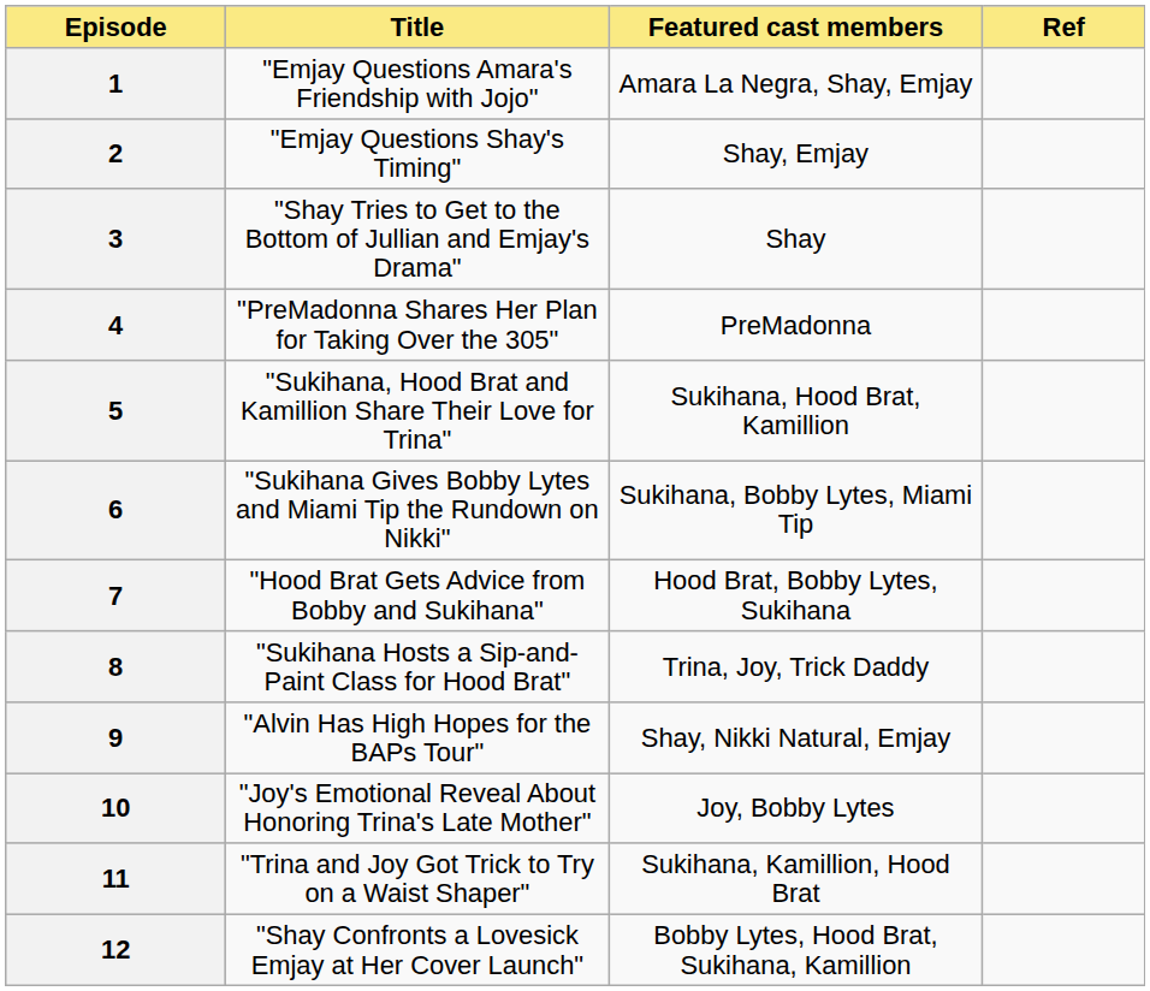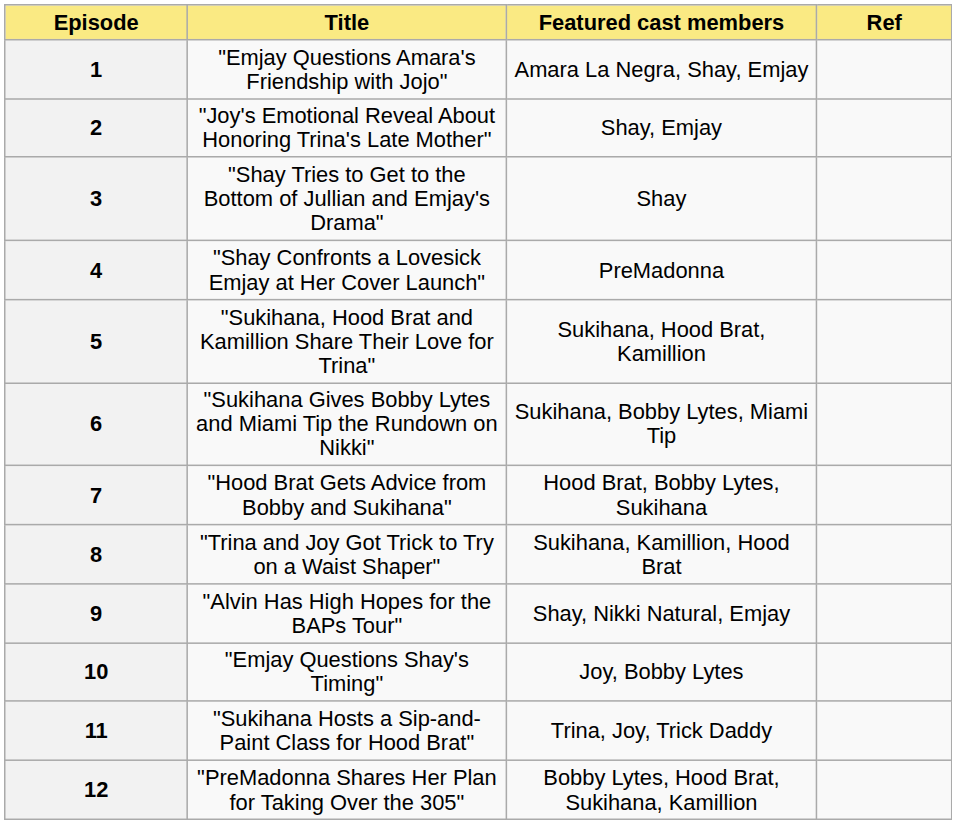 <table class="wikitable sortable" style="font-size:90%; text-align:center; margin:1em auto;">
 <tr>
 <th scope="col" style="background:#faea83; color: #000000;" width="5%">Episode</th>
 <th scope="col" style="background:#faea83; color: #000000;" width="10%">Title</th>
 <th scope="col" style="background:#faea83; color: #000000;" width="10%">Featured cast members</th>
 <th scope="col" style="background:#faea83; color: #000000;" width="5%">Ref</th>
 </tr>
 <tr>
 <th scope="row">1</th>
 <td>"Emjay Questions Amara's Friendship with Jojo"</td>
 <td>Amara La Negra, Shay, Emjay</td>
 <td align="center"></td>
 </tr>
 <tr>
 <th scope="row">2</th>
-<td>"Emjay Questions Shay's Timing"</td>
+<td>"Joy's Emotional Reveal About Honoring Trina's Late Mother"</td>
 <td>Shay, Emjay</td>
 <td align="center"></td>
 </tr>
 <tr>
 <th scope="row">3</th>
 <td>"Shay Tries to Get to the Bottom of Jullian and Emjay's Drama"</td>
 <td>Shay</td>
 <td align="center"></td>
 </tr>
 <tr>
 <th scope="row">4</th>
-<td>"PreMadonna Shares Her Plan for Taking Over the 305"</td>
+<td>"Shay Confronts a Lovesick Emjay at Her Cover Launch"</td>
 <td>PreMadonna</td>
 <td align="center"></td>
 </tr>
 <tr>
 <th scope="row">5</th>
 <td>"Sukihana, Hood Brat and Kamillion Share Their Love for Trina"</td>
 <td>Sukihana, Hood Brat, Kamillion</td>
 <td align="center"></td>
 </tr>
 <tr>
 <th scope="row">6</th>
 <td>"Sukihana Gives Bobby Lytes and Miami Tip the Rundown on Nikki"</td>
 <td>Sukihana, Bobby Lytes, Miami Tip</td>
 <td align="center"></td>
 </tr>
 <tr>
 <th scope="row">7</th>
 <td>"Hood Brat Gets Advice from Bobby and Sukihana"</td>
 <td>Hood Brat, Bobby Lytes, Sukihana</td>
 <td align="center"></td>
 </tr>
 <tr>
 <th scope="row">8</th>
-<td>"Sukihana Hosts a Sip-and-Paint Class for Hood Brat"</td>
-<td>Trina, Joy, Trick Daddy</td>
+<td>"Trina and Joy Got Trick to Try on a Waist Shaper" </td>
+<td>Sukihana, Kamillion, Hood Brat</td>
 <td align="center"></td>
 </tr>
 <tr>
 <th scope="row">9</th>
 <td>"Alvin Has High Hopes for the BAPs Tour"</td>
 <td>Shay, Nikki Natural, Emjay</td>
 <td align="center"></td>
 </tr>
 <tr>
 <th scope="row">10</th>
-<td>"Joy's Emotional Reveal About Honoring Trina's Late Mother"</td>
+<td>"Emjay Questions Shay's Timing"</td>
 <td>Joy, Bobby Lytes</td>
 <td align="center"></td>
 </tr>
 <tr>
 <th scope="row">11</th>
-<td>"Trina and Joy Got Trick to Try on a Waist Shaper" </td>
-<td>Sukihana, Kamillion, Hood Brat</td>
+<td>"Sukihana Hosts a Sip-and-Paint Class for Hood Brat"</td>
+<td>Trina, Joy, Trick Daddy</td>
 <td align="center"></td>
 </tr>
 <tr>
 <th scope="row">12</th>
-<td>"Shay Confronts a Lovesick Emjay at Her Cover Launch"</td>
+<td>"PreMadonna Shares Her Plan for Taking Over the 305"</td>
 <td>Bobby Lytes, Hood Brat, Sukihana, Kamillion</td>
 <td align="center"></td>
 </tr>
 <tr>
 </tr>
 </table>
